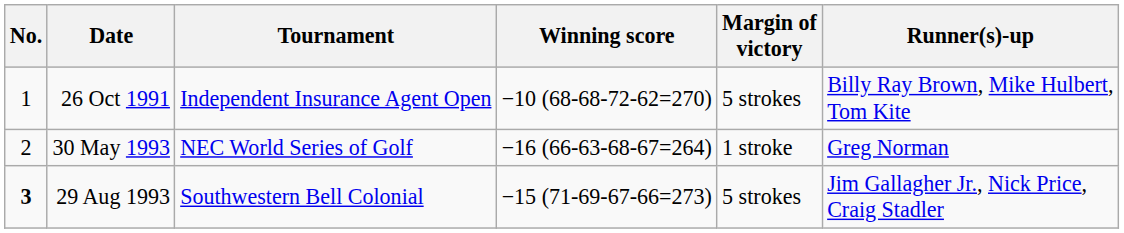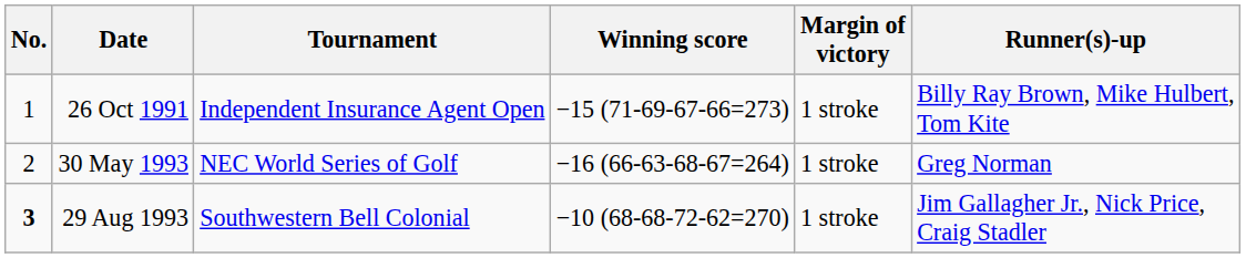 <table class="wikitable" style="font-size:95%;">
 <tr>
 <th>No.</th>
 <th>Date</th>
 <th>Tournament</th>
 <th>Winning score</th>
 <th>Margin of<br>victory</th>
 <th>Runner(s)-up</th>
 </tr>
 <tr>
 <td align=center>1</td>
 <td align=right>26 Oct <a href='#'>1991</a></td>
 <td><a href='#'>Independent Insurance Agent Open</a></td>
-<td>−10 (68-68-72-62=270)</td>
-<td>5 strokes</td>
+<td>−15 (71-69-67-66=273)</td>
+<td>1 stroke</td>
 <td> <a href='#'>Billy Ray Brown</a>,  <a href='#'>Mike Hulbert</a>,<br> <a href='#'>Tom Kite</a></td>
 </tr>
 <tr>
 <td align=center>2</td>
 <td align=right>30 May <a href='#'>1993</a></td>
 <td><a href='#'>NEC World Series of Golf</a></td>
 <td>−16 (66-63-68-67=264)</td>
 <td>1 stroke</td>
 <td> <a href='#'>Greg Norman</a></td>
 </tr>
 <tr>
 <td align=center><strong>3</strong></td>
 <td align=right>29 Aug 1993</td>
 <td><a href='#'>Southwestern Bell Colonial</a></td>
-<td>−15 (71-69-67-66=273)</td>
-<td>5 strokes</td>
+<td>−10 (68-68-72-62=270)</td>
+<td>1 stroke</td>
 <td> <a href='#'>Jim Gallagher Jr.</a>,  <a href='#'>Nick Price</a>,<br> <a href='#'>Craig Stadler</a></td>
 </tr>
 </table>
